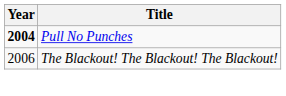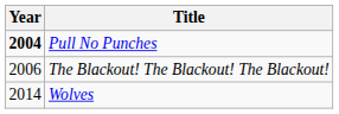 <table class="wikitable">
 <tr>
 <th rowspan="1">Year</th>
 <th rowspan="1">Title</th>
 </tr>
 <tr>
 <td><strong>2004</strong></td>
 <td><em><a href='#'>Pull No Punches</a></em></td>
 </tr>
 <tr>
 <td>2006</td>
 <td><em>The Blackout! The Blackout! The Blackout!</em></td>
 </tr>
+<tr>
+<td>2014</td>
+<td><em><a href='#'>Wolves</a></em></td>
+</tr>
 </table>
